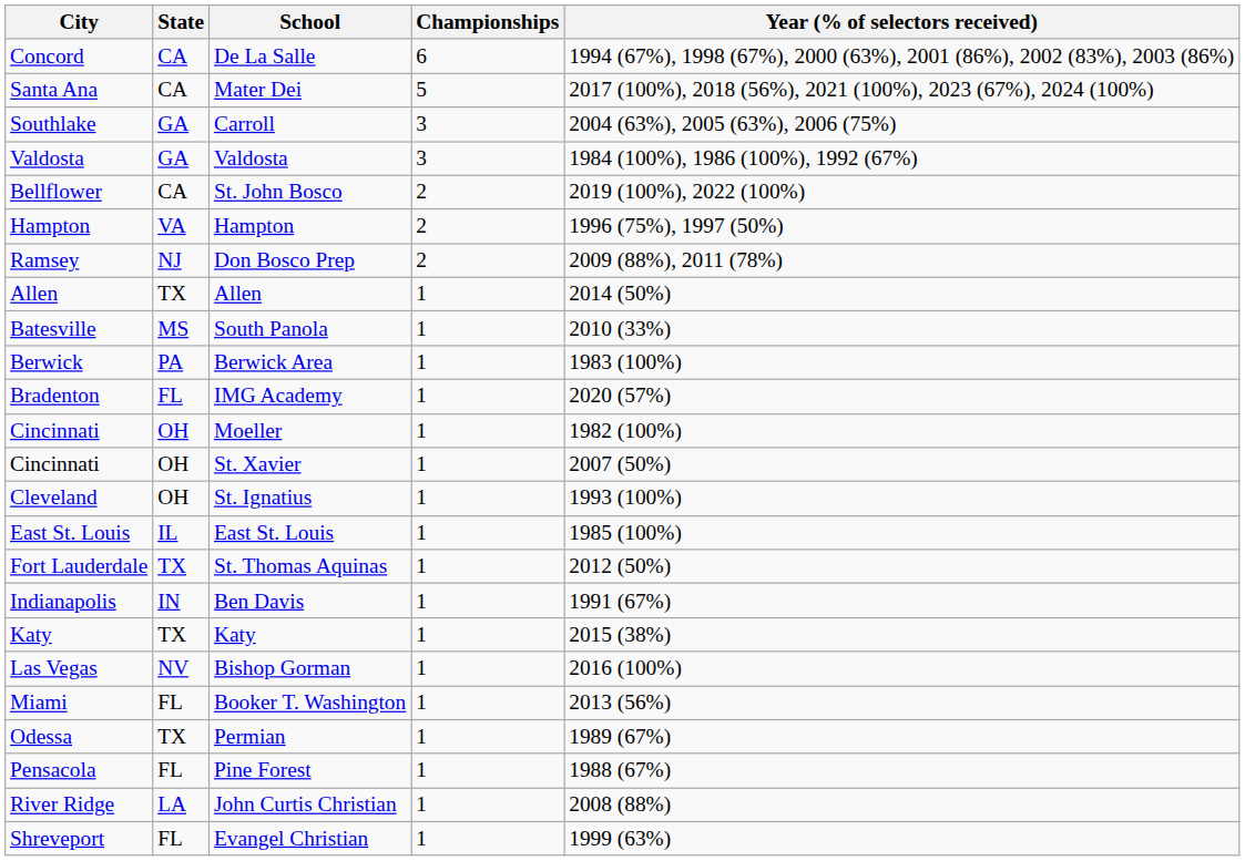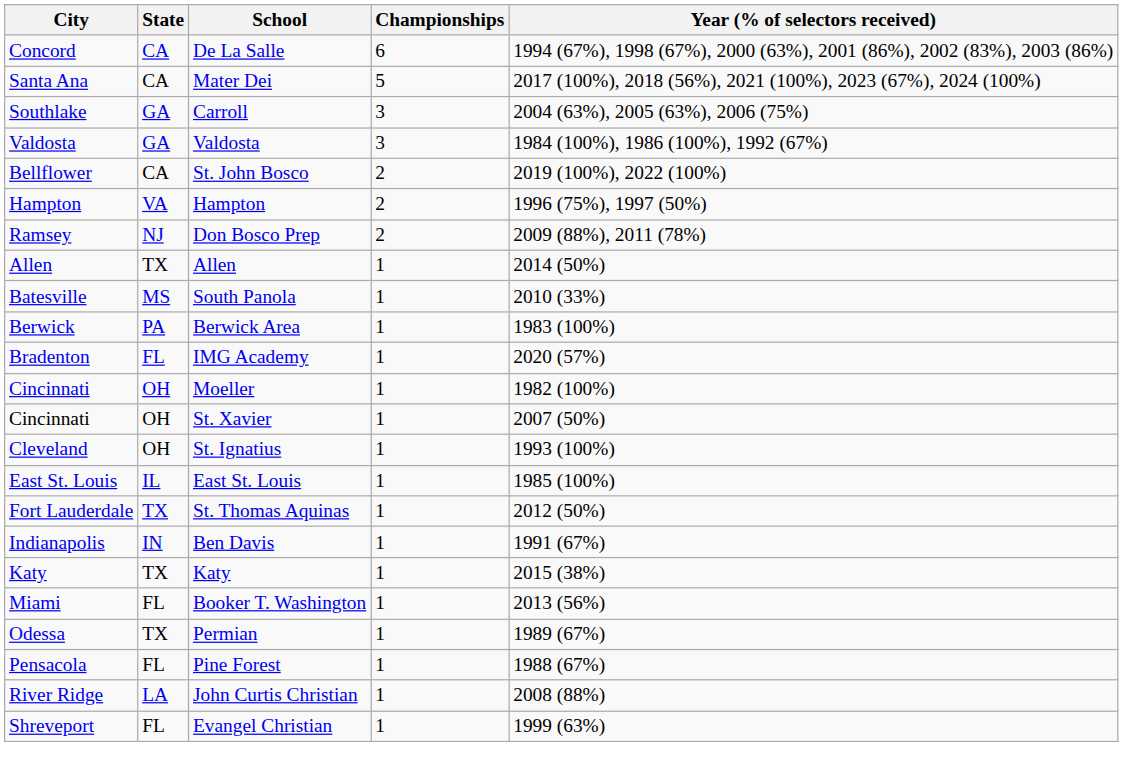 <table class="wikitable sortable">
 <tr>
 <th>City</th>
 <th>State</th>
 <th>School</th>
 <th>Championships</th>
 <th>Year (% of selectors received)</th>
 </tr>
 <tr>
 <td><a href='#'>Concord</a></td>
 <td><a href='#'>CA</a></td>
 <td><a href='#'>De La Salle</a></td>
 <td>6</td>
 <td>1994 (67%), 1998 (67%), 2000 (63%), 2001 (86%), 2002 (83%), 2003 (86%)</td>
 </tr>
 <tr>
 <td><a href='#'>Santa Ana</a></td>
 <td>CA</td>
 <td><a href='#'>Mater Dei</a></td>
 <td>5</td>
 <td>2017 (100%), 2018 (56%), 2021 (100%), 2023 (67%), 2024 (100%)</td>
 </tr>
 <tr>
 <td><a href='#'>Southlake</a></td>
 <td><a href='#'>GA</a></td>
 <td><a href='#'>Carroll</a></td>
 <td>3</td>
 <td>2004 (63%), 2005 (63%), 2006 (75%)</td>
 </tr>
 <tr>
 <td><a href='#'>Valdosta</a></td>
 <td><a href='#'>GA</a></td>
 <td><a href='#'>Valdosta</a></td>
 <td>3</td>
 <td>1984 (100%), 1986 (100%), 1992 (67%)</td>
 </tr>
 <tr>
 <td><a href='#'>Bellflower</a></td>
 <td>CA</td>
 <td><a href='#'>St. John Bosco</a></td>
 <td>2</td>
 <td>2019 (100%), 2022 (100%)</td>
 </tr>
 <tr>
 <td><a href='#'>Hampton</a></td>
 <td><a href='#'>VA</a></td>
 <td><a href='#'>Hampton</a></td>
 <td>2</td>
 <td>1996 (75%), 1997 (50%)</td>
 </tr>
 <tr>
 <td><a href='#'>Ramsey</a></td>
 <td><a href='#'>NJ</a></td>
 <td><a href='#'>Don Bosco Prep</a></td>
 <td>2</td>
 <td>2009 (88%), 2011 (78%)</td>
 </tr>
 <tr>
 <td><a href='#'>Allen</a></td>
 <td>TX</td>
 <td><a href='#'>Allen</a></td>
 <td>1</td>
 <td>2014 (50%)</td>
 </tr>
 <tr>
 <td><a href='#'>Batesville</a></td>
 <td><a href='#'>MS</a></td>
 <td><a href='#'>South Panola</a></td>
 <td>1</td>
 <td>2010 (33%)</td>
 </tr>
 <tr>
 <td><a href='#'>Berwick</a></td>
 <td><a href='#'>PA</a></td>
 <td><a href='#'>Berwick Area</a></td>
 <td>1</td>
 <td>1983 (100%)</td>
 </tr>
 <tr>
 <td><a href='#'>Bradenton</a></td>
 <td><a href='#'>FL</a></td>
 <td><a href='#'>IMG Academy</a></td>
 <td>1</td>
 <td>2020 (57%)</td>
 </tr>
 <tr>
 <td><a href='#'>Cincinnati</a></td>
 <td><a href='#'>OH</a></td>
 <td><a href='#'>Moeller</a></td>
 <td>1</td>
 <td>1982 (100%)</td>
 </tr>
 <tr>
 <td>Cincinnati</td>
 <td>OH</td>
 <td><a href='#'>St. Xavier</a></td>
 <td>1</td>
 <td>2007 (50%)</td>
 </tr>
 <tr>
 <td><a href='#'>Cleveland</a></td>
 <td>OH</td>
 <td><a href='#'>St. Ignatius</a></td>
 <td>1</td>
 <td>1993 (100%)</td>
 </tr>
 <tr>
 <td><a href='#'>East St. Louis</a></td>
 <td><a href='#'>IL</a></td>
 <td><a href='#'>East St. Louis</a></td>
 <td>1</td>
 <td>1985 (100%)</td>
 </tr>
 <tr>
 <td><a href='#'>Fort Lauderdale</a></td>
 <td><a href='#'>TX</a></td>
 <td><a href='#'>St. Thomas Aquinas</a></td>
 <td>1</td>
 <td>2012 (50%)</td>
 </tr>
 <tr>
 <td><a href='#'>Indianapolis</a></td>
 <td><a href='#'>IN</a></td>
 <td><a href='#'>Ben Davis</a></td>
 <td>1</td>
 <td>1991 (67%)</td>
 </tr>
 <tr>
 <td><a href='#'>Katy</a></td>
 <td>TX</td>
 <td><a href='#'>Katy</a></td>
 <td>1</td>
 <td>2015 (38%)</td>
 </tr>
 <tr>
-<td><a href='#'>Las Vegas</a></td>
-<td><a href='#'>NV</a></td>
-<td><a href='#'>Bishop Gorman</a></td>
-<td>1</td>
-<td>2016 (100%)</td>
-</tr>
-<tr>
 <td><a href='#'>Miami</a></td>
 <td>FL</td>
 <td><a href='#'>Booker T. Washington</a></td>
 <td>1</td>
 <td>2013 (56%)</td>
 </tr>
 <tr>
 <td><a href='#'>Odessa</a></td>
 <td>TX</td>
 <td><a href='#'>Permian</a></td>
 <td>1</td>
 <td>1989 (67%)</td>
 </tr>
 <tr>
 <td><a href='#'>Pensacola</a></td>
 <td>FL</td>
 <td><a href='#'>Pine Forest</a></td>
 <td>1</td>
 <td>1988 (67%)</td>
 </tr>
 <tr>
 <td><a href='#'>River Ridge</a></td>
 <td><a href='#'>LA</a></td>
 <td><a href='#'>John Curtis Christian</a></td>
 <td>1</td>
 <td>2008 (88%)</td>
 </tr>
 <tr>
 <td><a href='#'>Shreveport</a></td>
 <td>FL</td>
 <td><a href='#'>Evangel Christian</a></td>
 <td>1</td>
 <td>1999 (63%)</td>
 </tr>
 </table>
